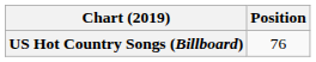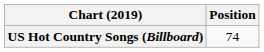 <table class="wikitable sortable plainrowheaders" style="text-align:center">
 <tr>
 <th>Chart (2019)</th>
 <th>Position</th>
 </tr>
 <tr>
 <th scope="row">US Hot Country Songs (<em>Billboard</em>)</th>
-<td>76</td>
+<td>74</td>
 </tr>
 </table>
